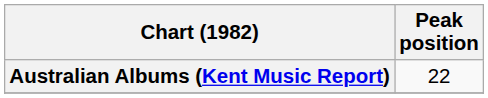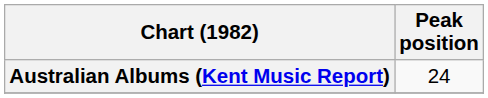 <table class="wikitable sortable plainrowheaders" style="text-align:center">
 <tr>
 <th scope="col">Chart (1982)</th>
 <th scope="col">Peak<br> position</th>
 </tr>
 <tr>
 <th scope="row">Australian Albums (<a href='#'>Kent Music Report</a>)</th>
-<td align="center">22</td>
+<td align="center">24</td>
 </tr>
 <tr>
 </tr>
 <tr>
 </tr>
 <tr>
 </tr>
 </table>
